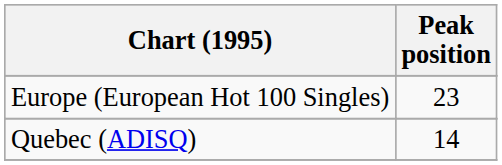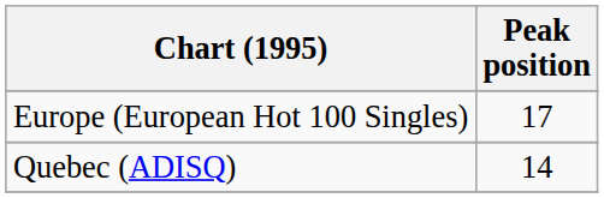 <table class="wikitable sortable">
 <tr>
 <th>Chart (1995)</th>
 <th>Peak<br>position</th>
 </tr>
 <tr>
 </tr>
 <tr>
 <td>Europe (European Hot 100 Singles)</td>
-<td align="center">23</td>
+<td align="center">17</td>
 </tr>
 <tr>
 </tr>
 <tr>
 <td>Quebec (<a href='#'>ADISQ</a>)</td>
 <td align="center">14</td>
 </tr>
 <tr>
 </tr>
 </table>
